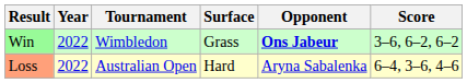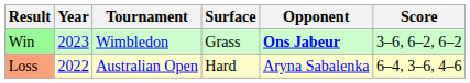 <table class="sortable wikitable">
 <tr>
 <th>Result</th>
 <th>Year</th>
 <th>Tournament</th>
 <th>Surface</th>
 <th>Opponent</th>
 <th class=unsortable>Score</th>
 </tr>
 <tr style="background:#ccffcc;">
 <td style="background:#98fb98;">Win</td>
-<td><a href='#'>2022</a></td>
+<td><a href='#'>2023</a></td>
 <td><a href='#'>Wimbledon</a></td>
 <td>Grass</td>
 <td><strong> <a href='#'>Ons Jabeur</a></strong></td>
 <td>3–6, 6–2, 6–2</td>
 </tr>
 <tr style="background:#ffffcc;">
 <td style="background:#ffa07a;">Loss</td>
 <td><a href='#'>2022</a></td>
 <td><a href='#'>Australian Open</a></td>
 <td>Hard</td>
 <td> <a href='#'>Aryna Sabalenka</a></td>
 <td>6–4, 3–6, 4–6</td>
 </tr>
 </table>
